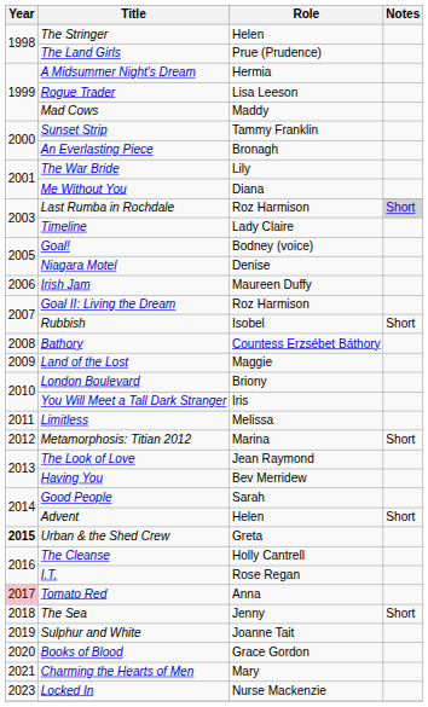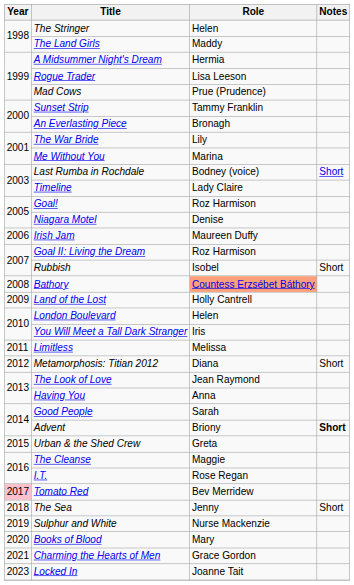 <table class="wikitable sortable">
 <tr style="background:#b0c4de; text-align:center;">
 <th>Year</th>
 <th>Title</th>
 <th>Role</th>
 <th class="unsortable">Notes</th>
 </tr>
 <tr>
 <td rowspan="2">1998</td>
 <td data-sort-value="Stringer, The"><em>The Stringer</em></td>
 <td>Helen</td>
 <td></td>
 </tr>
 <tr>
 <td data-sort-value="Land Girls, The"><em><a href='#'>The Land Girls</a></em></td>
-<td>Prue (Prudence)</td>
+<td>Maddy</td>
 <td></td>
 </tr>
 <tr>
 <td rowspan="3">1999</td>
 <td data-sort-value="Midsummer Night's Dream, A"><em><a href='#'>A Midsummer Night's Dream</a></em></td>
 <td>Hermia</td>
 <td></td>
 </tr>
 <tr>
 <td><em><a href='#'>Rogue Trader</a></em></td>
 <td>Lisa Leeson</td>
 <td></td>
 </tr>
 <tr>
 <td><em>Mad Cows</em></td>
-<td>Maddy</td>
+<td>Prue (Prudence)</td>
 <td></td>
 </tr>
 <tr>
 <td rowspan="2">2000</td>
 <td><em><a href='#'>Sunset Strip</a></em></td>
 <td>Tammy Franklin</td>
 <td></td>
 </tr>
 <tr>
 <td><em><a href='#'>An Everlasting Piece</a></em></td>
 <td>Bronagh</td>
 <td></td>
 </tr>
 <tr>
 <td rowspan="2">2001</td>
 <td data-sort-value="War Bride, The"><em><a href='#'>The War Bride</a></em></td>
 <td>Lily</td>
 <td></td>
 </tr>
 <tr>
 <td><em><a href='#'>Me Without You</a></em></td>
-<td>Diana</td>
+<td>Marina</td>
 <td></td>
 </tr>
 <tr>
 <td rowspan="2">2003</td>
 <td><em>Last Rumba in Rochdale</em></td>
-<td>Roz Harmison</td>
-<td style="background: lightgrey;"><a href='#'>Short</a></td>
+<td>Bodney (voice)</td>
+<td><a href='#'>Short</a></td>
 </tr>
 <tr>
 <td><em><a href='#'>Timeline</a></em></td>
 <td>Lady Claire</td>
 <td></td>
 </tr>
 <tr>
 <td rowspan="2">2005</td>
 <td><em><a href='#'>Goal!</a></em></td>
-<td>Bodney (voice)</td>
+<td>Roz Harmison</td>
 <td></td>
 </tr>
 <tr>
 <td><em><a href='#'>Niagara Motel</a></em></td>
 <td>Denise</td>
 <td></td>
 </tr>
 <tr>
 <td>2006</td>
 <td><em><a href='#'>Irish Jam</a></em></td>
 <td>Maureen Duffy</td>
 <td></td>
 </tr>
 <tr>
 <td rowspan="2">2007</td>
 <td><em><a href='#'>Goal II: Living the Dream</a></em></td>
 <td>Roz Harmison</td>
 <td></td>
 </tr>
 <tr>
 <td><em>Rubbish</em></td>
 <td>Isobel</td>
 <td>Short</td>
 </tr>
 <tr>
 <td>2008</td>
 <td><em><a href='#'>Bathory</a></em></td>
-<td><a href='#'>Countess Erzsébet Báthory</a></td>
+<td style="background: lightsalmon;"><a href='#'>Countess Erzsébet Báthory</a></td>
 <td></td>
 </tr>
 <tr>
 <td>2009</td>
 <td><em><a href='#'>Land of the Lost</a></em></td>
-<td>Maggie</td>
+<td>Holly Cantrell</td>
 <td></td>
 </tr>
 <tr>
 <td rowspan="2">2010</td>
 <td><em><a href='#'>London Boulevard</a></em></td>
-<td>Briony</td>
+<td>Helen</td>
 <td></td>
 </tr>
 <tr>
 <td><em><a href='#'>You Will Meet a Tall Dark Stranger</a></em></td>
 <td>Iris</td>
 <td></td>
 </tr>
 <tr>
 <td>2011</td>
 <td><em><a href='#'>Limitless</a></em></td>
 <td>Melissa</td>
 <td></td>
 </tr>
 <tr>
 <td>2012</td>
 <td><em>Metamorphosis: Titian 2012</em></td>
-<td>Marina</td>
+<td>Diana</td>
 <td>Short</td>
 </tr>
 <tr>
 <td rowspan="2">2013</td>
 <td data-sort-value="Look of Love, The"><em><a href='#'>The Look of Love</a></em></td>
 <td>Jean Raymond</td>
 <td></td>
 </tr>
 <tr>
 <td><em><a href='#'>Having You</a></em></td>
-<td>Bev Merridew</td>
+<td>Anna</td>
 <td></td>
 </tr>
 <tr>
 <td rowspan="2">2014</td>
 <td><em><a href='#'>Good People</a></em></td>
 <td>Sarah</td>
 <td></td>
 </tr>
 <tr>
 <td><em>Advent</em></td>
-<td>Helen</td>
-<td>Short</td>
+<td>Briony</td>
+<td><strong>Short</strong></td>
 </tr>
 <tr>
-<td><strong>2015</strong></td>
+<td>2015</td>
 <td><em>Urban & the Shed Crew</em></td>
 <td>Greta</td>
 <td></td>
 </tr>
 <tr>
 <td rowspan="2">2016</td>
 <td data-sort-value="Cleanse, The"><em><a href='#'>The Cleanse</a></em></td>
-<td>Holly Cantrell</td>
+<td>Maggie</td>
 <td></td>
 </tr>
 <tr>
 <td><em><a href='#'>I.T.</a></em></td>
 <td>Rose Regan</td>
 <td></td>
 </tr>
 <tr>
 <td style="background: pink;">2017</td>
 <td><em><a href='#'>Tomato Red</a></em></td>
-<td>Anna</td>
+<td>Bev Merridew</td>
 <td></td>
 </tr>
 <tr>
 <td>2018</td>
 <td data-sort-value="Sea, The"><em>The Sea</em></td>
 <td>Jenny</td>
 <td>Short</td>
 </tr>
 <tr>
 <td>2019</td>
 <td><em>Sulphur and White</em></td>
-<td>Joanne Tait</td>
+<td>Nurse Mackenzie</td>
 <td></td>
 </tr>
 <tr>
 <td>2020</td>
 <td><em><a href='#'>Books of Blood</a></em></td>
-<td>Grace Gordon</td>
+<td>Mary</td>
 <td></td>
 </tr>
 <tr>
 <td>2021</td>
 <td><em><a href='#'>Charming the Hearts of Men</a></em></td>
-<td>Mary</td>
+<td>Grace Gordon</td>
 <td></td>
 </tr>
 <tr>
 <td>2023</td>
 <td><em><a href='#'>Locked In</a></em></td>
-<td>Nurse Mackenzie</td>
+<td>Joanne Tait</td>
 <td></td>
 </tr>
 <tr>
 </tr>
 </table>
